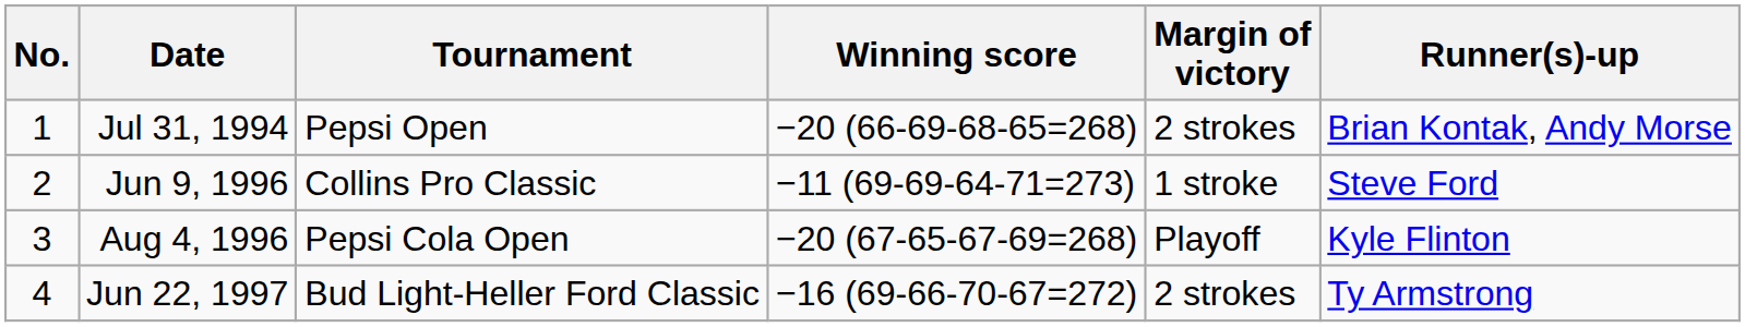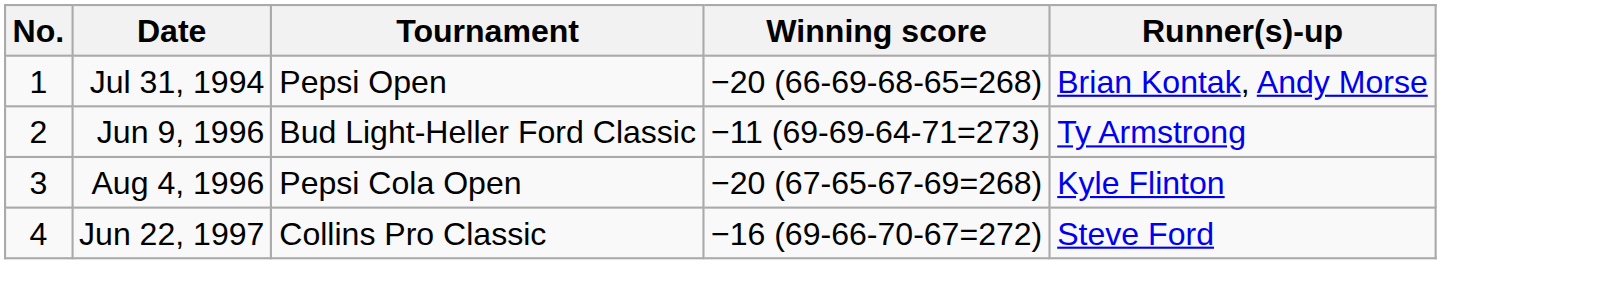 <table class="wikitable" style="font-size:95%;">
 <tr>
 <th>No.</th>
 <th>Date</th>
 <th>Tournament</th>
 <th>Winning score</th>
-<th>Margin of<br>victory</th>
 <th>Runner(s)-up</th>
 </tr>
 <tr>
 <td align=center>1</td>
 <td align=right>Jul 31, 1994</td>
 <td>Pepsi Open</td>
 <td>−20 (66-69-68-65=268)</td>
-<td>2 strokes</td>
 <td> <a href='#'>Brian Kontak</a>,  <a href='#'>Andy Morse</a></td>
 </tr>
 <tr>
 <td align=center>2</td>
 <td align=right>Jun 9, 1996</td>
-<td>Collins Pro Classic</td>
+<td>Bud Light-Heller Ford Classic</td>
 <td>−11 (69-69-64-71=273)</td>
-<td>1 stroke</td>
-<td> <a href='#'>Steve Ford</a></td>
+<td> <a href='#'>Ty Armstrong</a></td>
 </tr>
 <tr>
 <td align=center>3</td>
 <td align=right>Aug 4, 1996</td>
 <td>Pepsi Cola Open</td>
 <td>−20 (67-65-67-69=268)</td>
-<td>Playoff</td>
 <td> <a href='#'>Kyle Flinton</a></td>
 </tr>
 <tr>
 <td align=center>4</td>
 <td align=right>Jun 22, 1997</td>
-<td>Bud Light-Heller Ford Classic</td>
+<td>Collins Pro Classic</td>
 <td>−16 (69-66-70-67=272)</td>
-<td>2 strokes</td>
-<td> <a href='#'>Ty Armstrong</a></td>
+<td> <a href='#'>Steve Ford</a></td>
 </tr>
 </table>
